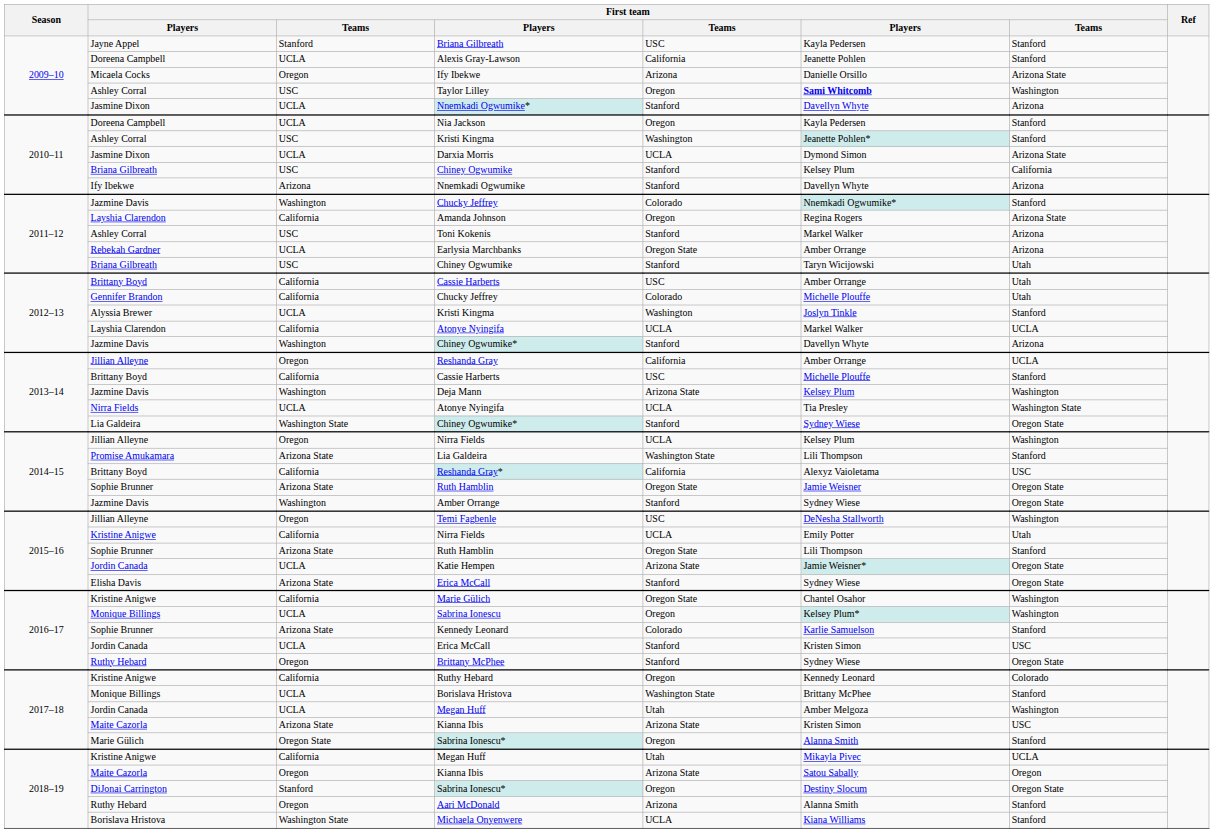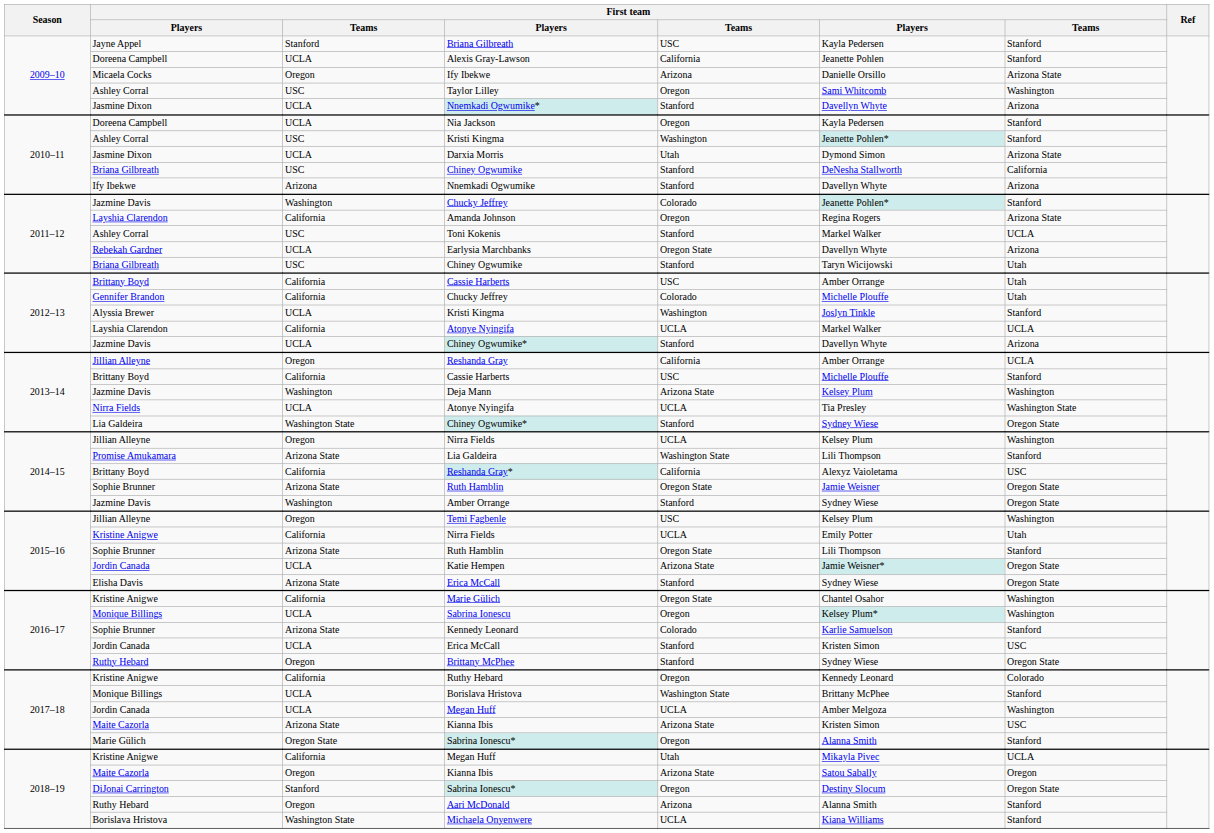 <table class="wikitable" style="width:98%">
 <tr>
 <th rowspan=2>Season</th>
 <th colspan="6">First team</th>
 <th rowspan=2>Ref</th>
 </tr>
 <tr>
 <th>Players</th>
 <th>Teams</th>
 <th>Players</th>
 <th>Teams</th>
 <th>Players</th>
 <th>Teams</th>
 </tr>
 <tr>
 <td rowspan=5 style="text-align:center;"><a href='#'>2009–10</a></td>
 <td>Jayne Appel</td>
 <td>Stanford</td>
 <td><a href='#'>Briana Gilbreath</a></td>
 <td>USC</td>
 <td>Kayla Pedersen</td>
 <td>Stanford</td>
 <td rowspan="5" style="text-align:center;"></td>
 </tr>
 <tr>
 <td>Doreena Campbell</td>
 <td>UCLA</td>
 <td>Alexis Gray-Lawson</td>
 <td>California</td>
 <td>Jeanette Pohlen</td>
 <td>Stanford</td>
 </tr>
 <tr>
 <td>Micaela Cocks</td>
 <td>Oregon</td>
 <td>Ify Ibekwe</td>
 <td>Arizona</td>
 <td>Danielle Orsillo</td>
 <td>Arizona State</td>
 </tr>
 <tr>
 <td>Ashley Corral</td>
 <td>USC</td>
 <td>Taylor Lilley</td>
 <td>Oregon</td>
-<td><strong><a href='#'>Sami Whitcomb</a></strong></td>
+<td><a href='#'>Sami Whitcomb</a></td>
 <td>Washington</td>
 </tr>
 <tr>
 <td>Jasmine Dixon</td>
 <td>UCLA</td>
 <td style="background:#cfecec;"><a href='#'>Nnemkadi Ogwumike</a>*</td>
 <td>Stanford</td>
 <td><a href='#'>Davellyn Whyte</a></td>
 <td>Arizona</td>
 </tr>
 <tr style="border-top:2px solid black">
 <td rowspan=5 style="text-align:center;">2010–11</td>
 <td>Doreena Campbell</td>
 <td>UCLA</td>
 <td>Nia Jackson</td>
 <td>Oregon</td>
 <td>Kayla Pedersen</td>
 <td>Stanford</td>
 <td rowspan="5" style="text-align:center;"></td>
 </tr>
 <tr>
 <td>Ashley Corral</td>
 <td>USC</td>
 <td>Kristi Kingma</td>
 <td>Washington</td>
 <td style="background:#cfecec;">Jeanette Pohlen*</td>
 <td>Stanford</td>
 </tr>
 <tr>
 <td>Jasmine Dixon</td>
 <td>UCLA</td>
 <td>Darxia Morris</td>
-<td>UCLA</td>
+<td>Utah</td>
 <td>Dymond Simon</td>
 <td>Arizona State</td>
 </tr>
 <tr>
 <td><a href='#'>Briana Gilbreath</a></td>
 <td>USC</td>
 <td><a href='#'>Chiney Ogwumike</a></td>
 <td>Stanford</td>
-<td>Kelsey Plum</td>
+<td><a href='#'>DeNesha Stallworth</a></td>
 <td>California</td>
 </tr>
 <tr>
 <td>Ify Ibekwe</td>
 <td>Arizona</td>
 <td>Nnemkadi Ogwumike</td>
 <td>Stanford</td>
 <td>Davellyn Whyte</td>
 <td>Arizona</td>
 </tr>
 <tr style="border-top:2px solid black">
 <td rowspan="5" style="text-align:center;">2011–12</td>
 <td>Jazmine Davis</td>
 <td>Washington</td>
 <td><a href='#'>Chucky Jeffrey</a></td>
 <td>Colorado</td>
-<td style="background:#cfecec;">Nnemkadi Ogwumike*</td>
+<td style="background:#cfecec;">Jeanette Pohlen*</td>
 <td>Stanford</td>
 <td rowspan="5" style="text-align:center;"></td>
 </tr>
 <tr>
 <td><a href='#'>Layshia Clarendon</a></td>
 <td>California</td>
 <td>Amanda Johnson</td>
 <td>Oregon</td>
 <td>Regina Rogers</td>
 <td>Arizona State</td>
 </tr>
 <tr>
 <td>Ashley Corral</td>
 <td>USC</td>
 <td>Toni Kokenis</td>
 <td>Stanford</td>
 <td>Markel Walker</td>
-<td>Arizona</td>
+<td>UCLA</td>
 </tr>
 <tr>
 <td><a href='#'>Rebekah Gardner</a></td>
 <td>UCLA</td>
 <td>Earlysia Marchbanks</td>
 <td>Oregon State</td>
-<td>Amber Orrange</td>
+<td>Davellyn Whyte</td>
 <td>Arizona</td>
 </tr>
 <tr>
 <td><a href='#'>Briana Gilbreath</a></td>
 <td>USC</td>
 <td>Chiney Ogwumike</td>
 <td>Stanford</td>
 <td>Taryn Wicijowski</td>
 <td>Utah</td>
 </tr>
 <tr style="border-top:2px solid black">
 <td rowspan="5" style="text-align:center;">2012–13</td>
 <td><a href='#'>Brittany Boyd</a></td>
 <td>California</td>
 <td><a href='#'>Cassie Harberts</a></td>
 <td>USC</td>
 <td>Amber Orrange</td>
 <td>Utah</td>
 <td rowspan="5" style="text-align:center;"></td>
 </tr>
 <tr>
 <td><a href='#'>Gennifer Brandon</a></td>
 <td>California</td>
 <td>Chucky Jeffrey</td>
 <td>Colorado</td>
 <td><a href='#'>Michelle Plouffe</a></td>
 <td>Utah</td>
 </tr>
 <tr>
 <td>Alyssia Brewer</td>
 <td>UCLA</td>
 <td>Kristi Kingma</td>
 <td>Washington</td>
 <td><a href='#'>Joslyn Tinkle</a></td>
 <td>Stanford</td>
 </tr>
 <tr>
 <td>Layshia Clarendon</td>
 <td>California</td>
 <td><a href='#'>Atonye Nyingifa</a></td>
 <td>UCLA</td>
 <td>Markel Walker</td>
 <td>UCLA</td>
 </tr>
 <tr>
 <td>Jazmine Davis</td>
-<td>Washington</td>
+<td>UCLA</td>
 <td style="background:#cfecec;">Chiney Ogwumike*</td>
 <td>Stanford</td>
 <td>Davellyn Whyte</td>
 <td>Arizona</td>
 </tr>
 <tr style="border-top:2px solid black">
 <td rowspan="5" style="text-align:center;">2013–14</td>
 <td><a href='#'>Jillian Alleyne</a></td>
 <td>Oregon</td>
 <td><a href='#'>Reshanda Gray</a></td>
 <td>California</td>
 <td>Amber Orrange</td>
 <td>UCLA</td>
 <td rowspan="5" style="text-align:center;"></td>
 </tr>
 <tr>
 <td>Brittany Boyd</td>
 <td>California</td>
 <td>Cassie Harberts</td>
 <td>USC</td>
 <td><a href='#'>Michelle Plouffe</a></td>
 <td>Stanford</td>
 </tr>
 <tr>
 <td>Jazmine Davis</td>
 <td>Washington</td>
 <td>Deja Mann</td>
 <td>Arizona State</td>
 <td><a href='#'>Kelsey Plum</a></td>
 <td>Washington</td>
 </tr>
 <tr>
 <td><a href='#'>Nirra Fields</a></td>
 <td>UCLA</td>
 <td>Atonye Nyingifa</td>
 <td>UCLA</td>
 <td>Tia Presley</td>
 <td>Washington State</td>
 </tr>
 <tr>
 <td>Lia Galdeira</td>
 <td>Washington State</td>
 <td style="background:#cfecec;">Chiney Ogwumike*</td>
 <td>Stanford</td>
 <td><a href='#'>Sydney Wiese</a></td>
 <td>Oregon State</td>
 </tr>
 <tr style="border-top:2px solid black">
 <td rowspan="5" style="text-align:center;">2014–15</td>
 <td>Jillian Alleyne</td>
 <td>Oregon</td>
 <td>Nirra Fields</td>
 <td>UCLA</td>
 <td>Kelsey Plum</td>
 <td>Washington</td>
 <td rowspan="5" style="text-align:center;"></td>
 </tr>
 <tr>
 <td><a href='#'>Promise Amukamara</a></td>
 <td>Arizona State</td>
 <td>Lia Galdeira</td>
 <td>Washington State</td>
 <td>Lili Thompson</td>
 <td>Stanford</td>
 </tr>
 <tr>
 <td>Brittany Boyd</td>
 <td>California</td>
 <td style="background:#cfecec;"><a href='#'>Reshanda Gray</a>*</td>
 <td>California</td>
 <td>Alexyz Vaioletama</td>
 <td>USC</td>
 </tr>
 <tr>
 <td>Sophie Brunner</td>
 <td>Arizona State</td>
 <td><a href='#'>Ruth Hamblin</a></td>
 <td>Oregon State</td>
 <td><a href='#'>Jamie Weisner</a></td>
 <td>Oregon State</td>
 </tr>
 <tr>
 <td>Jazmine Davis</td>
 <td>Washington</td>
 <td>Amber Orrange</td>
 <td>Stanford</td>
 <td>Sydney Wiese</td>
 <td>Oregon State</td>
 </tr>
 <tr style="border-top:2px solid black">
 <td rowspan="5" style="text-align:center;">2015–16</td>
 <td>Jillian Alleyne</td>
 <td>Oregon</td>
 <td><a href='#'>Temi Fagbenle</a></td>
 <td>USC</td>
-<td><a href='#'>DeNesha Stallworth</a></td>
+<td>Kelsey Plum</td>
 <td>Washington</td>
 <td rowspan="5" style="text-align:center;"></td>
 </tr>
 <tr>
 <td><a href='#'>Kristine Anigwe</a></td>
 <td>California</td>
 <td>Nirra Fields</td>
 <td>UCLA</td>
 <td>Emily Potter</td>
 <td>Utah</td>
 </tr>
 <tr>
 <td>Sophie Brunner</td>
 <td>Arizona State</td>
 <td>Ruth Hamblin</td>
 <td>Oregon State</td>
 <td>Lili Thompson</td>
 <td>Stanford</td>
 </tr>
 <tr>
 <td><a href='#'>Jordin Canada</a></td>
 <td>UCLA</td>
 <td>Katie Hempen</td>
 <td>Arizona State</td>
 <td style="background:#cfecec;">Jamie Weisner*</td>
 <td>Oregon State</td>
 </tr>
 <tr>
 <td>Elisha Davis</td>
 <td>Arizona State</td>
 <td><a href='#'>Erica McCall</a></td>
 <td>Stanford</td>
 <td>Sydney Wiese</td>
 <td>Oregon State</td>
 </tr>
 <tr style="border-top:2px solid black">
 <td rowspan="5" style="text-align:center;">2016–17</td>
 <td>Kristine Anigwe</td>
 <td>California</td>
 <td><a href='#'>Marie Gülich</a></td>
 <td>Oregon State</td>
 <td>Chantel Osahor</td>
 <td>Washington</td>
 <td rowspan="5" style="text-align:center;"></td>
 </tr>
 <tr>
 <td><a href='#'>Monique Billings</a></td>
 <td>UCLA</td>
 <td><a href='#'>Sabrina Ionescu</a></td>
 <td>Oregon</td>
 <td style="background:#cfecec;">Kelsey Plum*</td>
 <td>Washington</td>
 </tr>
 <tr>
 <td>Sophie Brunner</td>
 <td>Arizona State</td>
 <td>Kennedy Leonard</td>
 <td>Colorado</td>
 <td><a href='#'>Karlie Samuelson</a></td>
 <td>Stanford</td>
 </tr>
 <tr>
 <td>Jordin Canada</td>
 <td>UCLA</td>
 <td>Erica McCall</td>
 <td>Stanford</td>
 <td>Kristen Simon</td>
 <td>USC</td>
 </tr>
 <tr>
 <td><a href='#'>Ruthy Hebard</a></td>
 <td>Oregon</td>
 <td><a href='#'>Brittany McPhee</a></td>
 <td>Stanford</td>
 <td>Sydney Wiese</td>
 <td>Oregon State</td>
 </tr>
 <tr style="border-top:2px solid black">
 <td rowspan="5" style="text-align:center;">2017–18</td>
 <td>Kristine Anigwe</td>
 <td>California</td>
 <td>Ruthy Hebard</td>
 <td>Oregon</td>
 <td>Kennedy Leonard</td>
 <td>Colorado</td>
 <td rowspan="5" style="text-align:center;"></td>
 </tr>
 <tr>
 <td>Monique Billings</td>
 <td>UCLA</td>
 <td>Borislava Hristova</td>
 <td>Washington State</td>
 <td>Brittany McPhee</td>
 <td>Stanford</td>
 </tr>
 <tr>
 <td>Jordin Canada</td>
 <td>UCLA</td>
 <td><a href='#'>Megan Huff</a></td>
-<td>Utah</td>
+<td>UCLA</td>
 <td>Amber Melgoza</td>
 <td>Washington</td>
 </tr>
 <tr>
 <td><a href='#'>Maite Cazorla</a></td>
 <td>Arizona State</td>
 <td>Kianna Ibis</td>
 <td>Arizona State</td>
 <td>Kristen Simon</td>
 <td>USC</td>
 </tr>
 <tr>
 <td>Marie Gülich</td>
 <td>Oregon State</td>
 <td style="background:#cfecec;">Sabrina Ionescu*</td>
 <td>Oregon</td>
 <td><a href='#'>Alanna Smith</a></td>
 <td>Stanford</td>
 </tr>
 <tr style="border-top:2px solid black">
 <td rowspan="5" style="text-align:center;">2018–19</td>
 <td>Kristine Anigwe</td>
 <td>California</td>
 <td>Megan Huff</td>
 <td>Utah</td>
 <td><a href='#'>Mikayla Pivec</a></td>
 <td>UCLA</td>
 <td rowspan="5" style="text-align:center;"></td>
 </tr>
 <tr>
 <td><a href='#'>Maite Cazorla</a></td>
 <td>Oregon</td>
 <td>Kianna Ibis</td>
 <td>Arizona State</td>
 <td><a href='#'>Satou Sabally</a></td>
 <td>Oregon</td>
 </tr>
 <tr>
 <td><a href='#'>DiJonai Carrington</a></td>
 <td>Stanford</td>
 <td style="background:#cfecec;">Sabrina Ionescu*</td>
 <td>Oregon</td>
 <td><a href='#'>Destiny Slocum</a></td>
 <td>Oregon State</td>
 </tr>
 <tr>
 <td>Ruthy Hebard</td>
 <td>Oregon</td>
 <td><a href='#'>Aari McDonald</a></td>
 <td>Arizona</td>
 <td>Alanna Smith</td>
 <td>Stanford</td>
 </tr>
 <tr>
 <td>Borislava Hristova</td>
 <td>Washington State</td>
 <td><a href='#'>Michaela Onyenwere</a></td>
 <td>UCLA</td>
 <td><a href='#'>Kiana Williams</a></td>
 <td>Stanford</td>
 </tr>
 <tr style="border-top:2px solid black">
 </tr>
 </table>
